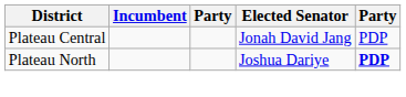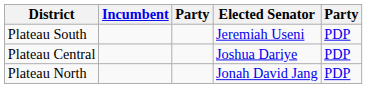 <table class="sortable wikitable" style="font-size:95%;line-height:14px;">
 <tr>
 <th class="unsortable">District</th>
 <th class="unsortable"><a href='#'>Incumbent</a></th>
 <th>Party</th>
 <th class="unsortable">Elected Senator</th>
 <th>Party</th>
 </tr>
 <tr>
+<td>Plateau South</td>
+<td></td>
+<td></td>
+<td><a href='#'>Jeremiah Useni</a></td>
+<td><a href='#'>PDP</a></td>
+</tr>
+<tr>
 <td>Plateau Central</td>
 <td></td>
 <td></td>
-<td><a href='#'>Jonah David Jang</a></td>
+<td><a href='#'>Joshua Dariye</a></td>
 <td><a href='#'>PDP</a></td>
 </tr>
 <tr>
 <td>Plateau North</td>
 <td></td>
 <td></td>
-<td><a href='#'>Joshua Dariye</a></td>
-<td><strong><a href='#'>PDP</a></strong></td>
+<td><a href='#'>Jonah David Jang</a></td>
+<td><a href='#'>PDP</a></td>
 </tr>
 </table>
